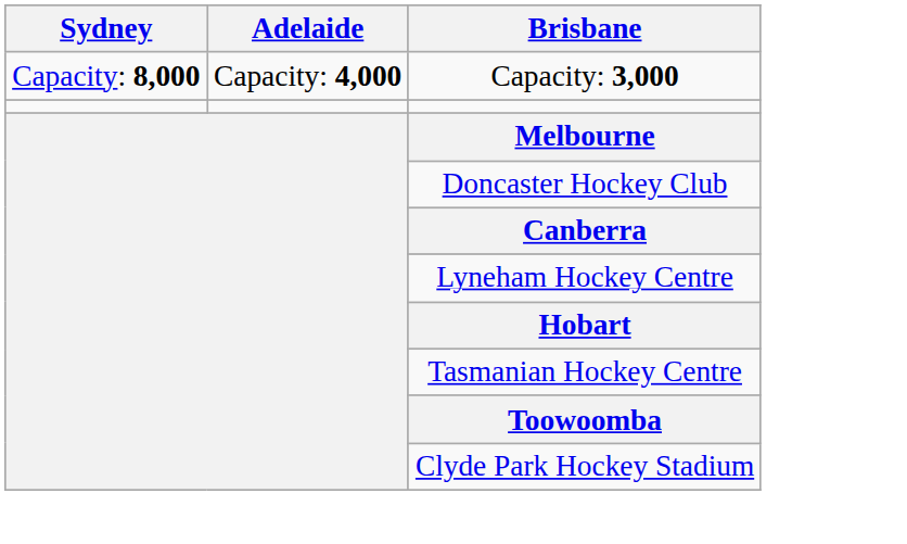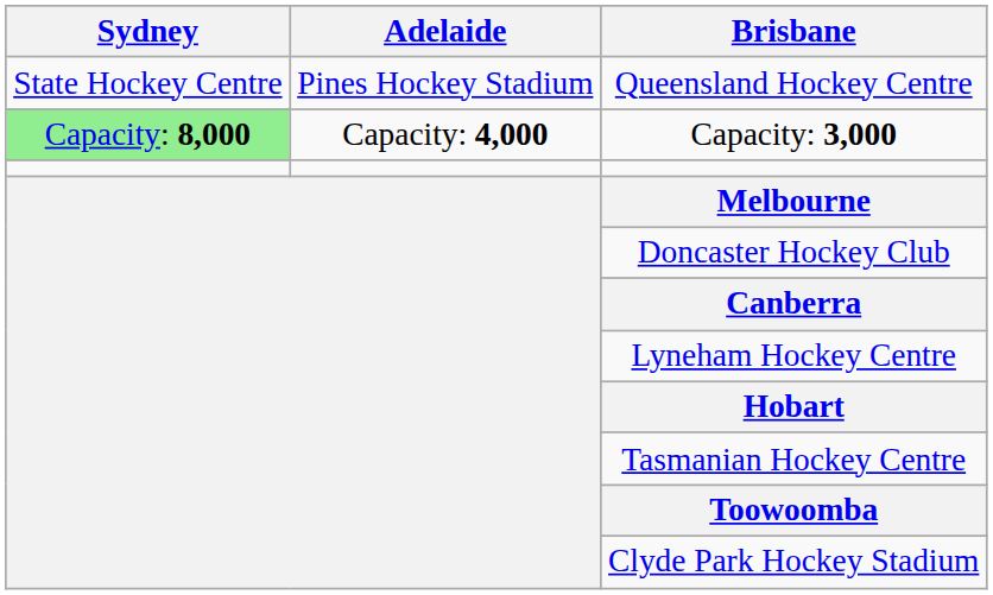 <table class="wikitable" style="text-align:center;">
 <tr>
 <th><a href='#'>Sydney</a></th>
 <th><a href='#'>Adelaide</a></th>
 <th><a href='#'>Brisbane</a></th>
 </tr>
 <tr>
-<td><a href='#'>Capacity</a>: <strong>8,000</strong></td>
+<td><a href='#'>State Hockey Centre</a></td>
+<td><a href='#'>Pines Hockey Stadium</a></td>
+<td><a href='#'>Queensland Hockey Centre</a></td>
+</tr>
+<tr>
+<td style="background: lightgreen;"><a href='#'>Capacity</a>: <strong>8,000</strong></td>
 <td>Capacity: <strong>4,000</strong></td>
 <td>Capacity: <strong>3,000</strong></td>
 </tr>
 <tr>
 <td></td>
 <td></td>
 <td></td>
 </tr>
 <tr>
 <th rowspan=8 colspan=2></th>
 <th><a href='#'>Melbourne</a></th>
 </tr>
 <tr>
 <td><a href='#'>Doncaster Hockey Club</a></td>
 </tr>
 <tr>
 <th><a href='#'>Canberra</a></th>
 </tr>
 <tr>
 <td><a href='#'>Lyneham Hockey Centre</a></td>
 </tr>
 <tr>
 <th><a href='#'>Hobart</a></th>
 </tr>
 <tr>
 <td><a href='#'>Tasmanian Hockey Centre</a></td>
 </tr>
 <tr>
 <th><a href='#'>Toowoomba</a></th>
 </tr>
 <tr>
 <td><a href='#'>Clyde Park Hockey Stadium</a></td>
 </tr>
 </table>
